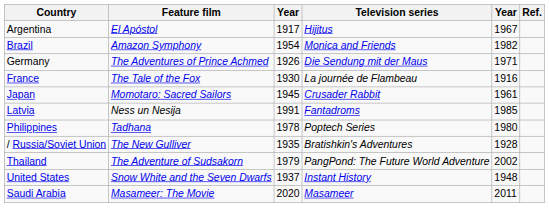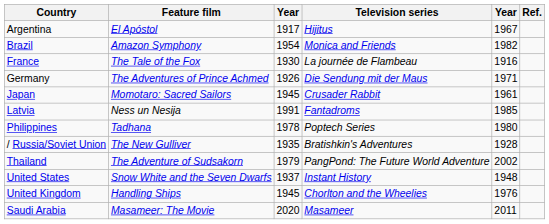 <table class="wikitable">
 <tr>
 <th>Country</th>
 <th>Feature film</th>
 <th>Year</th>
 <th>Television series</th>
 <th>Year</th>
 <th>Ref.</th>
 </tr>
 <tr>
 <td> Argentina</td>
 <td><em><a href='#'>El Apóstol</a></em></td>
 <td>1917</td>
 <td><em><a href='#'>Hijitus</a></em></td>
 <td>1967</td>
 <td></td>
 </tr>
 <tr>
 <td> <a href='#'>Brazil</a></td>
 <td><em><a href='#'>Amazon Symphony</a></em></td>
 <td>1954</td>
 <td><em><a href='#'>Monica and Friends</a></em></td>
 <td>1982</td>
 <td></td>
 </tr>
 <tr>
+<td> <a href='#'>France</a></td>
+<td><em><a href='#'>The Tale of the Fox</a></em></td>
+<td>1930</td>
+<td><em>La journée de Flambeau</em></td>
+<td>1916</td>
+<td></td>
+</tr>
+<tr>
 <td> Germany</td>
 <td><em><a href='#'>The Adventures of Prince Achmed</a></em></td>
 <td>1926</td>
 <td><em><a href='#'>Die Sendung mit der Maus</a></em></td>
 <td>1971</td>
-<td></td>
-</tr>
-<tr>
-<td> <a href='#'>France</a></td>
-<td><em><a href='#'>The Tale of the Fox</a></em></td>
-<td>1930</td>
-<td><em>La journée de Flambeau</em></td>
-<td>1916</td>
 <td></td>
 </tr>
 <tr>
 <td> <a href='#'>Japan</a></td>
 <td><em><a href='#'>Momotaro: Sacred Sailors</a></em></td>
 <td>1945</td>
 <td><em><a href='#'>Crusader Rabbit</a></em></td>
 <td>1961</td>
 <td></td>
 </tr>
 <tr>
 <td> <a href='#'>Latvia</a></td>
 <td><em>Ness un Nesija</em></td>
 <td>1991</td>
 <td><em><a href='#'>Fantadroms</a></em></td>
 <td>1985</td>
 <td></td>
 </tr>
 <tr>
 <td> <a href='#'>Philippines</a></td>
 <td><em><a href='#'>Tadhana</a></em></td>
 <td>1978</td>
 <td><em>Poptech Series</em></td>
 <td>1980</td>
 <td></td>
 </tr>
 <tr>
 <td>/ <a href='#'>Russia/Soviet Union</a></td>
 <td><em><a href='#'>The New Gulliver</a></em></td>
 <td>1935</td>
 <td><em>Bratishkin's Adventures</em></td>
 <td>1928</td>
 <td></td>
 </tr>
 <tr>
 <td> <a href='#'>Thailand</a></td>
 <td><a href='#'><em>The Adventure of Sudsakorn</em></a></td>
 <td>1979</td>
 <td><em>PangPond: The Future World Adventure</em></td>
 <td>2002</td>
 <td></td>
 </tr>
 <tr>
 <td> <a href='#'>United States</a></td>
 <td><em><a href='#'>Snow White and the Seven Dwarfs</a></em></td>
 <td>1937</td>
 <td><em><a href='#'>Instant History</a></em></td>
 <td>1948</td>
 <td></td>
 </tr>
 <tr>
+<td> <a href='#'>United Kingdom</a></td>
+<td><em><a href='#'>Handling Ships</a></em></td>
+<td>1945</td>
+<td><em><a href='#'>Chorlton and the Wheelies</a></em></td>
+<td>1976</td>
+<td></td>
+</tr>
+<tr>
 <td> <a href='#'>Saudi Arabia</a></td>
 <td><em><a href='#'>Masameer: The Movie</a></em></td>
 <td>2020</td>
 <td><em><a href='#'>Masameer</a></em></td>
 <td>2011</td>
 <td></td>
 </tr>
 </table>
